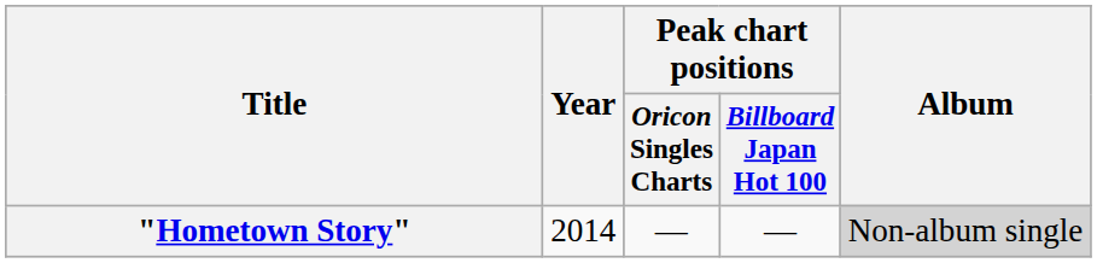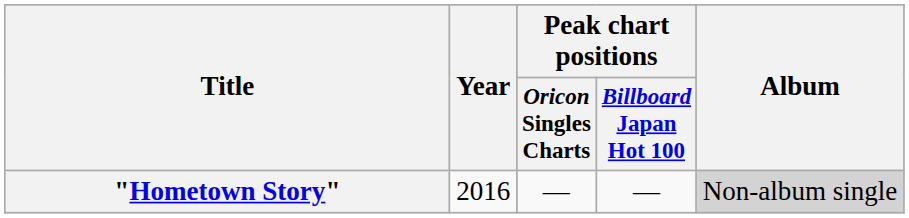 <table class="wikitable plainrowheaders" style="text-align:center;">
 <tr>
 <th scope="col" rowspan="2" style="width:16em;">Title</th>
 <th scope="col" rowspan="2">Year</th>
 <th scope="col" colspan="2">Peak chart positions</th>
 <th scope="col" rowspan="2">Album</th>
 </tr>
 <tr>
 <th style="width:3em;font-size:85%"><em>Oricon</em> Singles Charts<br></th>
 <th style="width:3em;font-size:85%"><em><a href='#'>Billboard</a></em> <a href='#'>Japan Hot 100</a><br></th>
 </tr>
 <tr>
 <th scope="row">"<a href='#'>Hometown Story</a>"</th>
-<td rowspan="1">2014</td>
+<td rowspan="1">2016</td>
 <td>—</td>
 <td>—</td>
 <td rowspan=1 style="background: lightgrey;">Non-album single</td>
 </tr>
 </table>
